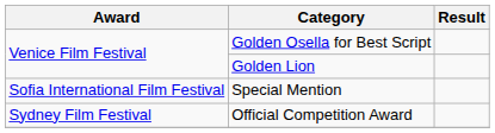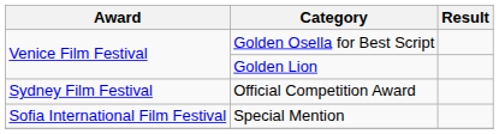 <table class="wikitable plainrowheaders">
 <tr>
 <th>Award</th>
 <th>Category</th>
 <th>Result</th>
 </tr>
 <tr>
 <td rowspan="2"><a href='#'>Venice Film Festival</a></td>
 <td><a href='#'>Golden Osella</a> for Best Script</td>
 <td></td>
 </tr>
 <tr>
 <td><a href='#'>Golden Lion</a></td>
 <td></td>
 </tr>
 <tr>
+<td><a href='#'>Sydney Film Festival</a></td>
+<td>Official Competition Award</td>
+<td></td>
+</tr>
+<tr>
 <td><a href='#'>Sofia International Film Festival</a></td>
 <td>Special Mention</td>
 <td></td>
 </tr>
 <tr>
-<td><a href='#'>Sydney Film Festival</a></td>
-<td>Official Competition Award</td>
-<td></td>
-</tr>
-<tr>
 </tr>
 </table>
